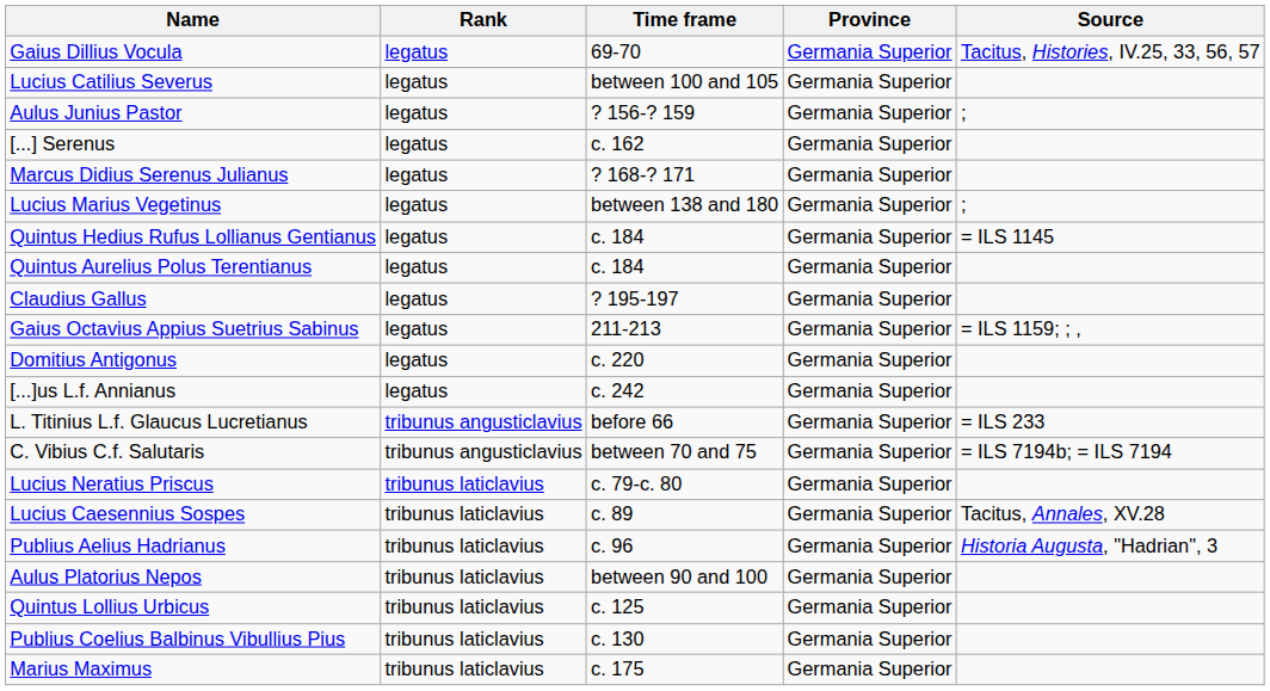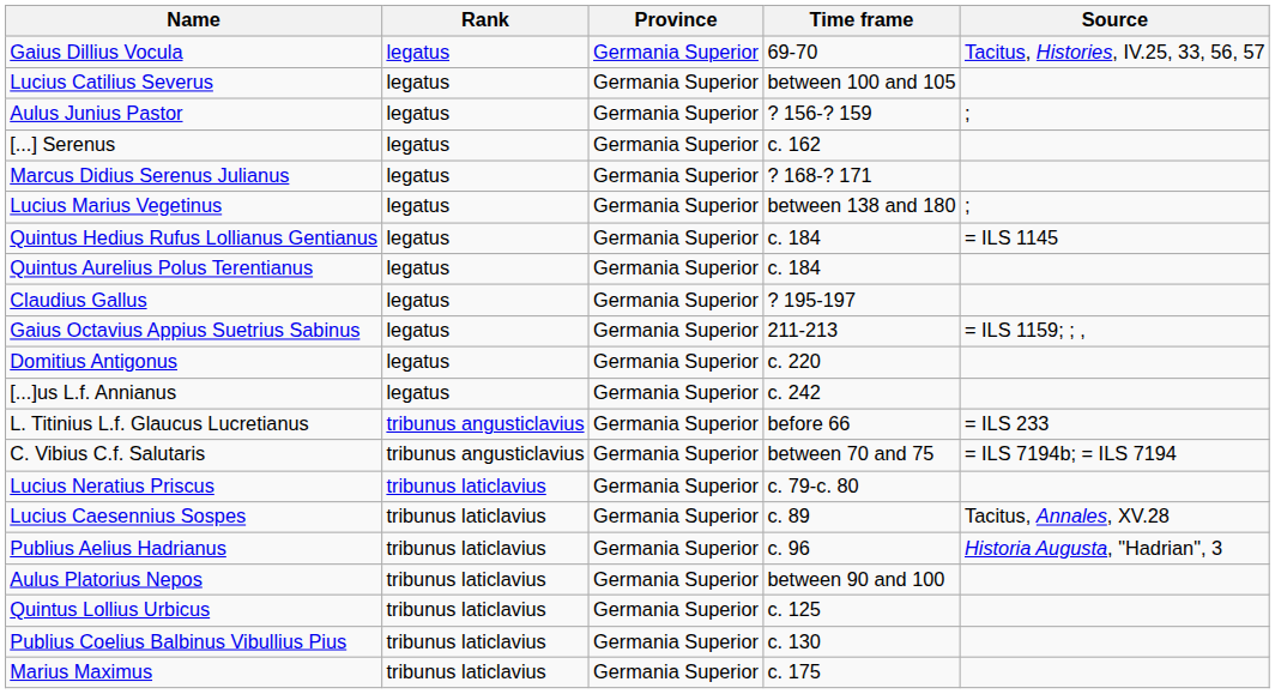 <table class="wikitable sortable">
 <tr style="vertical-align: top;">
 <th>Name</th>
 <th>Rank</th>
+<th>Province</th>
 <th>Time frame</th>
-<th>Province</th>
 <th>Source</th>
 </tr>
 <tr>
 <td><a href='#'>Gaius Dillius Vocula</a></td>
 <td><a href='#'>legatus</a></td>
+<td><a href='#'>Germania Superior</a></td>
 <td>69-70</td>
-<td><a href='#'>Germania Superior</a></td>
 <td><a href='#'>Tacitus</a>, <em><a href='#'>Histories</a></em>, IV.25, 33, 56, 57</td>
 </tr>
 <tr>
 <td><a href='#'>Lucius Catilius Severus</a></td>
 <td>legatus</td>
+<td>Germania Superior</td>
 <td>between 100 and 105</td>
-<td>Germania Superior</td>
 <td></td>
 </tr>
 <tr>
 <td><a href='#'>Aulus Junius Pastor</a></td>
 <td>legatus</td>
+<td>Germania Superior</td>
 <td>? 156-? 159</td>
-<td>Germania Superior</td>
 <td>; </td>
 </tr>
 <tr>
 <td>[...] Serenus</td>
 <td>legatus</td>
+<td>Germania Superior</td>
 <td>c. 162</td>
-<td>Germania Superior</td>
 <td></td>
 </tr>
 <tr>
 <td><a href='#'>Marcus Didius Serenus Julianus</a></td>
 <td>legatus</td>
+<td>Germania Superior</td>
 <td>? 168-? 171</td>
-<td>Germania Superior</td>
 <td></td>
 </tr>
 <tr>
 <td><a href='#'>Lucius Marius Vegetinus</a></td>
 <td>legatus</td>
+<td>Germania Superior</td>
 <td>between 138 and 180</td>
-<td>Germania Superior</td>
 <td>; </td>
 </tr>
 <tr>
 <td><a href='#'>Quintus Hedius Rufus Lollianus Gentianus</a></td>
 <td>legatus</td>
+<td>Germania Superior</td>
 <td>c. 184</td>
-<td>Germania Superior</td>
 <td> = ILS 1145</td>
 </tr>
 <tr>
 <td><a href='#'>Quintus Aurelius Polus Terentianus</a></td>
 <td>legatus</td>
+<td>Germania Superior</td>
 <td>c. 184</td>
-<td>Germania Superior</td>
 <td></td>
 </tr>
 <tr>
 <td><a href='#'>Claudius Gallus</a></td>
 <td>legatus</td>
+<td>Germania Superior</td>
 <td>? 195-197</td>
-<td>Germania Superior</td>
 <td></td>
 </tr>
 <tr>
 <td><a href='#'>Gaius Octavius Appius Suetrius Sabinus</a></td>
 <td>legatus</td>
+<td>Germania Superior</td>
 <td>211-213</td>
-<td>Germania Superior</td>
 <td> = ILS 1159; ; , </td>
 </tr>
 <tr>
 <td><a href='#'>Domitius Antigonus</a></td>
 <td>legatus</td>
+<td>Germania Superior</td>
 <td>c. 220</td>
-<td>Germania Superior</td>
 <td></td>
 </tr>
 <tr>
 <td>[...]us L.f. Annianus</td>
 <td>legatus</td>
+<td>Germania Superior</td>
 <td>c. 242</td>
-<td>Germania Superior</td>
 <td></td>
 </tr>
 <tr>
 <td>L. Titinius L.f. Glaucus Lucretianus</td>
 <td><a href='#'>tribunus angusticlavius</a></td>
+<td>Germania Superior</td>
 <td>before 66</td>
-<td>Germania Superior</td>
 <td> = ILS 233</td>
 </tr>
 <tr>
 <td>C. Vibius C.f. Salutaris</td>
 <td>tribunus angusticlavius</td>
+<td>Germania Superior</td>
 <td>between 70 and 75</td>
-<td>Germania Superior</td>
 <td> = ILS 7194b;  = ILS 7194</td>
 </tr>
 <tr>
 <td><a href='#'>Lucius Neratius Priscus</a></td>
 <td><a href='#'>tribunus laticlavius</a></td>
+<td>Germania Superior</td>
 <td>c. 79-c. 80</td>
-<td>Germania Superior</td>
 <td></td>
 </tr>
 <tr>
 <td><a href='#'>Lucius Caesennius Sospes</a></td>
 <td>tribunus laticlavius</td>
+<td>Germania Superior</td>
 <td>c. 89</td>
-<td>Germania Superior</td>
 <td>Tacitus, <em><a href='#'>Annales</a></em>, XV.28</td>
 </tr>
 <tr>
 <td><a href='#'>Publius Aelius Hadrianus</a></td>
 <td>tribunus laticlavius</td>
+<td>Germania Superior</td>
 <td>c. 96</td>
-<td>Germania Superior</td>
 <td><em><a href='#'>Historia Augusta</a></em>, "Hadrian", 3</td>
 </tr>
 <tr>
 <td><a href='#'>Aulus Platorius Nepos</a></td>
 <td>tribunus laticlavius</td>
+<td>Germania Superior</td>
 <td>between 90 and 100</td>
-<td>Germania Superior</td>
 <td></td>
 </tr>
 <tr>
 <td><a href='#'>Quintus Lollius Urbicus</a></td>
 <td>tribunus laticlavius</td>
+<td>Germania Superior</td>
 <td>c. 125</td>
-<td>Germania Superior</td>
 <td></td>
 </tr>
 <tr>
 <td><a href='#'>Publius Coelius Balbinus Vibullius Pius</a></td>
 <td>tribunus laticlavius</td>
+<td>Germania Superior</td>
 <td>c. 130</td>
-<td>Germania Superior</td>
 <td></td>
 </tr>
 <tr>
 <td><a href='#'>Marius Maximus</a></td>
 <td>tribunus laticlavius</td>
+<td>Germania Superior</td>
 <td>c. 175</td>
-<td>Germania Superior</td>
 <td></td>
 </tr>
 </table>
